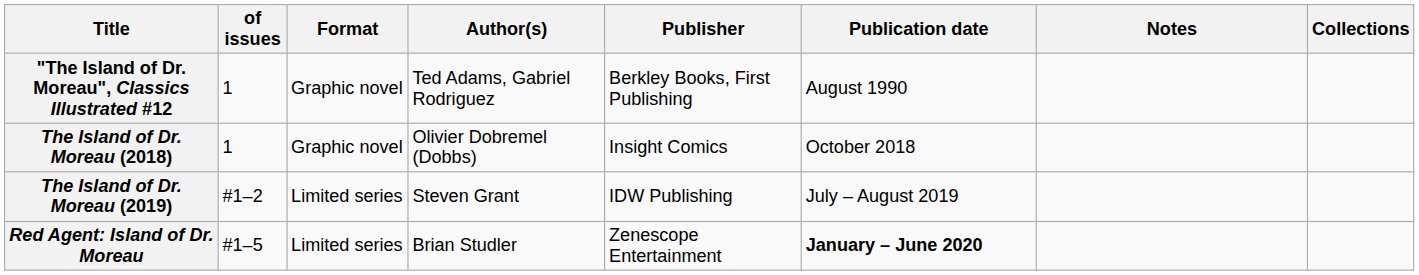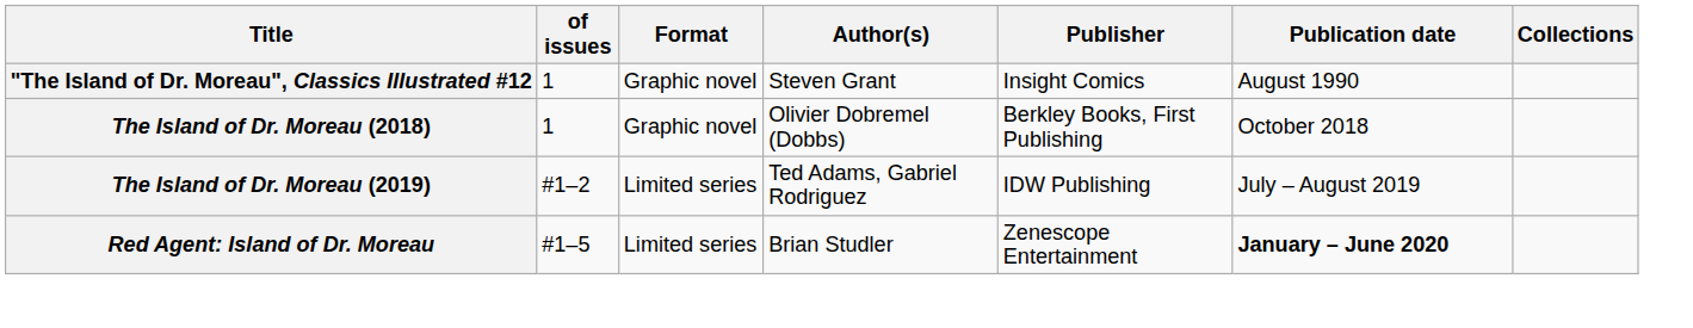 <table class="wikitable">
 <tr>
 <th>Title</th>
 <th style="width:40pt"> of issues</th>
 <th style="width:75pt">Format</th>
 <th style="width:125pt">Author(s)</th>
 <th style="width:125pt">Publisher</th>
 <th style="width:150pt">Publication date</th>
-<th style="width:175pt">Notes</th>
 <th>Collections</th>
 </tr>
 <tr>
 <th>"The Island of Dr. Moreau", <em>Classics Illustrated</em> #12</th>
 <td>1</td>
 <td>Graphic novel</td>
-<td>Ted Adams, Gabriel Rodriguez</td>
-<td>Berkley Books, First Publishing</td>
+<td>Steven Grant</td>
+<td>Insight Comics</td>
 <td>August 1990</td>
-<td></td>
 <td></td>
 </tr>
 <tr>
 <th><em>The Island of Dr. Moreau</em> (2018)</th>
 <td>1</td>
 <td>Graphic novel</td>
 <td>Olivier Dobremel (Dobbs)</td>
-<td>Insight Comics</td>
+<td>Berkley Books, First Publishing</td>
 <td>October 2018</td>
-<td></td>
 <td></td>
 </tr>
 <tr>
 <th><em>The Island of Dr. Moreau</em> (2019)</th>
 <td>#1–2</td>
 <td>Limited series</td>
-<td>Steven Grant</td>
+<td>Ted Adams, Gabriel Rodriguez</td>
 <td>IDW Publishing</td>
 <td>July – August 2019</td>
-<td></td>
 <td></td>
 </tr>
 <tr>
 <th><em>Red Agent: Island of Dr. Moreau</em></th>
 <td>#1–5</td>
 <td>Limited series</td>
 <td>Brian Studler</td>
 <td>Zenescope Entertainment</td>
 <td><strong>January – June 2020</strong></td>
 <td></td>
-<td></td>
 </tr>
 </table>
